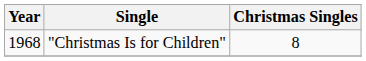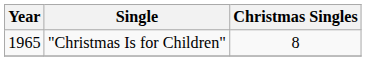 <table class="wikitable">
 <tr>
 <th align="left">Year</th>
 <th align="left">Single</th>
 <th align="left">Christmas Singles</th>
 </tr>
 <tr>
-<td align="center">1968</td>
+<td align="center">1965</td>
 <td align="left">"Christmas Is for Children"</td>
 <td align="center">8</td>
 </tr>
 <tr>
 </tr>
 </table>
